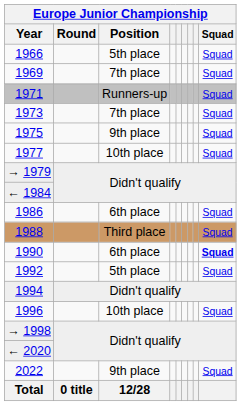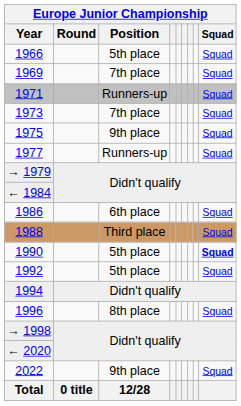 <table class="wikitable" style="text-align: center;">
 <tr>
 <th colspan=9><a href='#'>Europe Junior Championship</a></th>
 </tr>
 <tr>
 <th>Year</th>
 <th>Round</th>
 <th>Position</th>
 <th></th>
 <th></th>
 <th></th>
 <th></th>
 <th></th>
 <th><small>Squad</small></th>
 </tr>
 <tr>
 <td> <a href='#'>1966</a></td>
 <td></td>
 <td>5th place</td>
 <td></td>
 <td></td>
 <td></td>
 <td></td>
 <td></td>
 <td><small> <a href='#'>Squad</a></small></td>
 </tr>
 <tr>
 <td> <a href='#'>1969</a></td>
 <td></td>
 <td>7th place</td>
 <td></td>
 <td></td>
 <td></td>
 <td></td>
 <td></td>
 <td><small> <a href='#'>Squad</a></small></td>
 </tr>
 <tr bgcolor=silver>
 <td> <a href='#'>1971</a></td>
 <td></td>
 <td>Runners-up</td>
 <td></td>
 <td></td>
 <td></td>
 <td></td>
 <td></td>
 <td><small> <a href='#'>Squad</a></small></td>
 </tr>
 <tr>
 <td> <a href='#'>1973</a></td>
 <td></td>
 <td>7th place</td>
 <td></td>
 <td></td>
 <td></td>
 <td></td>
 <td></td>
 <td><small> <a href='#'>Squad</a></small></td>
 </tr>
 <tr>
 <td> <a href='#'>1975</a></td>
 <td></td>
 <td>9th place</td>
 <td></td>
 <td></td>
 <td></td>
 <td></td>
 <td></td>
 <td><small> <a href='#'>Squad</a></small></td>
 </tr>
 <tr>
 <td> <a href='#'>1977</a></td>
 <td></td>
-<td>10th place</td>
+<td>Runners-up</td>
 <td></td>
 <td></td>
 <td></td>
 <td></td>
 <td></td>
 <td><small> <a href='#'>Squad</a></small></td>
 </tr>
 <tr bgcolor="efefef">
 <td> → <a href='#'>1979</a></td>
 <td colspan=8 rowspan=2>Didn't qualify</td>
 </tr>
 <tr bgcolor="efefef">
 <td> ← <a href='#'>1984</a></td>
 </tr>
 <tr>
 <td> <a href='#'>1986</a></td>
 <td></td>
 <td>6th place</td>
 <td></td>
 <td></td>
 <td></td>
 <td></td>
 <td></td>
 <td><small> <a href='#'>Squad</a></small></td>
 </tr>
 <tr bgcolor=cc9966>
 <td> <a href='#'>1988</a></td>
 <td></td>
 <td>Third place</td>
 <td></td>
 <td></td>
 <td></td>
 <td></td>
 <td></td>
 <td><small> <a href='#'>Squad</a></small></td>
 </tr>
 <tr>
 <td> <a href='#'>1990</a></td>
 <td></td>
-<td>6th place</td>
+<td>5th place</td>
 <td></td>
 <td></td>
 <td></td>
 <td></td>
 <td></td>
 <td><strong><small> <a href='#'>Squad</a></small></strong></td>
 </tr>
 <tr>
 <td> <a href='#'>1992</a></td>
 <td></td>
 <td>5th place</td>
 <td></td>
 <td></td>
 <td></td>
 <td></td>
 <td></td>
 <td><small> <a href='#'>Squad</a></small></td>
 </tr>
 <tr bgcolor="efefef">
 <td> <a href='#'>1994</a></td>
 <td colspan=8>Didn't qualify</td>
 </tr>
 <tr>
 <td> <a href='#'>1996</a></td>
 <td></td>
-<td>10th place</td>
+<td>8th place</td>
 <td></td>
 <td></td>
 <td></td>
 <td></td>
 <td></td>
 <td><small> <a href='#'>Squad</a></small></td>
 </tr>
 <tr bgcolor="efefef">
 <td> → <a href='#'>1998</a></td>
 <td colspan=8 rowspan=2>Didn't qualify</td>
 </tr>
 <tr bgcolor="efefef">
 <td>  ← <a href='#'>2020</a></td>
 </tr>
 <tr>
 <td> <a href='#'>2022</a></td>
 <td></td>
 <td>9th place</td>
 <td></td>
 <td></td>
 <td></td>
 <td></td>
 <td></td>
 <td><small><a href='#'>Squad</a></small></td>
 </tr>
 <tr>
 <th>Total</th>
 <th>0 title</th>
 <th>12/28</th>
 <th></th>
 <th></th>
 <th></th>
 <th></th>
 <th></th>
 <th></th>
 </tr>
 </table>
